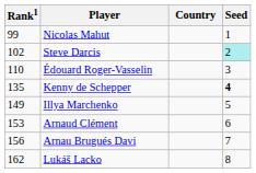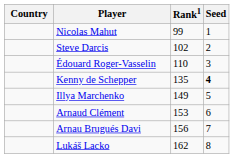 <table class="sortable wikitable">
 <tr>
+<th width="70">Country</th>
+<th width="175">Player</th>
 <th>Rank<sup>1</sup></th>
-<th width="175">Player</th>
-<th width="70">Country</th>
 <th>Seed</th>
 </tr>
 <tr>
+<td></td>
+<td><a href='#'>Nicolas Mahut</a></td>
 <td>99</td>
-<td><a href='#'>Nicolas Mahut</a></td>
-<td></td>
 <td>1</td>
 </tr>
 <tr>
+<td></td>
+<td><a href='#'>Steve Darcis</a></td>
 <td>102</td>
-<td><a href='#'>Steve Darcis</a></td>
-<td></td>
-<td style="background: paleturquoise;">2</td>
+<td>2</td>
 </tr>
 <tr>
+<td></td>
+<td><a href='#'>Édouard Roger-Vasselin</a></td>
 <td>110</td>
-<td><a href='#'>Édouard Roger-Vasselin</a></td>
-<td></td>
 <td>3</td>
 </tr>
 <tr>
+<td></td>
+<td><a href='#'>Kenny de Schepper</a></td>
 <td>135</td>
-<td><a href='#'>Kenny de Schepper</a></td>
-<td></td>
 <td><strong>4</strong></td>
 </tr>
 <tr>
+<td></td>
+<td><a href='#'>Illya Marchenko</a></td>
 <td>149</td>
-<td><a href='#'>Illya Marchenko</a></td>
-<td></td>
 <td>5</td>
 </tr>
 <tr>
+<td></td>
+<td><a href='#'>Arnaud Clément</a></td>
 <td>153</td>
-<td><a href='#'>Arnaud Clément</a></td>
-<td></td>
 <td>6</td>
 </tr>
 <tr>
+<td></td>
+<td><a href='#'>Arnau Brugués Davi</a></td>
 <td>156</td>
-<td><a href='#'>Arnau Brugués Davi</a></td>
-<td></td>
 <td>7</td>
 </tr>
 <tr>
+<td></td>
+<td><a href='#'>Lukáš Lacko</a></td>
 <td>162</td>
-<td><a href='#'>Lukáš Lacko</a></td>
-<td></td>
 <td>8</td>
 </tr>
 </table>
